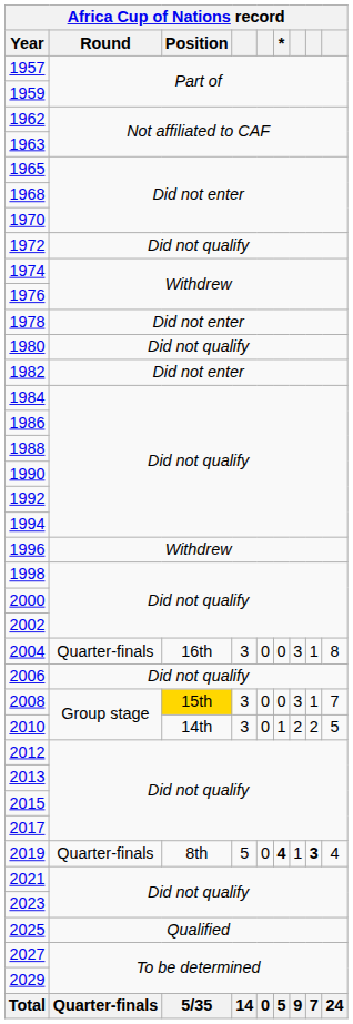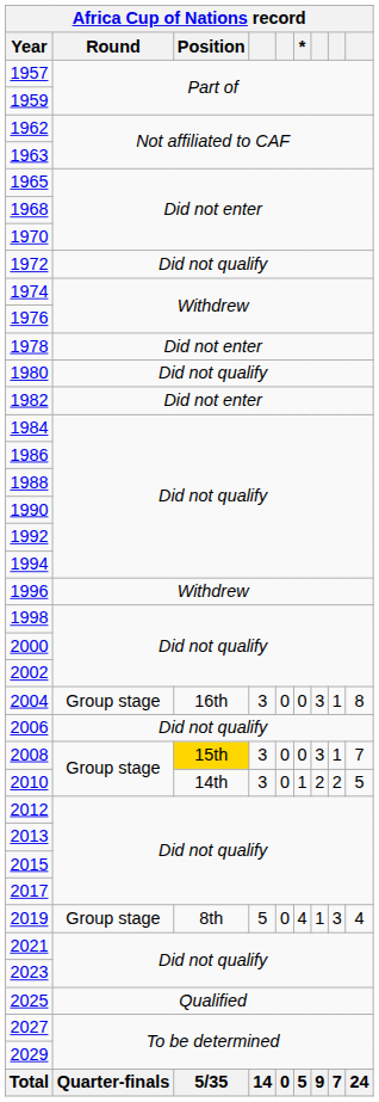 <table class="wikitable" style="text-align: center;">
 <tr>
 <th colspan=9><a href='#'>Africa Cup of Nations</a> record</th>
 </tr>
 <tr>
 <th>Year</th>
 <th>Round</th>
 <th>Position</th>
 <th></th>
 <th></th>
 <th>*</th>
 <th></th>
 <th></th>
 <th></th>
 </tr>
 <tr>
 <td> <a href='#'>1957</a></td>
 <td colspan=8 rowspan=2><em>Part of </em></td>
 </tr>
 <tr>
 <td> <a href='#'>1959</a></td>
 </tr>
 <tr>
 <td> <a href='#'>1962</a></td>
 <td colspan=8 rowspan=2><em>Not affiliated to CAF</em></td>
 </tr>
 <tr>
 <td> <a href='#'>1963</a></td>
 </tr>
 <tr>
 <td> <a href='#'>1965</a></td>
 <td colspan=8 rowspan=3><em>Did not enter</em></td>
 </tr>
 <tr>
 <td> <a href='#'>1968</a></td>
 </tr>
 <tr>
 <td> <a href='#'>1970</a></td>
 </tr>
 <tr>
 <td> <a href='#'>1972</a></td>
 <td colspan=8><em>Did not qualify</em></td>
 </tr>
 <tr>
 <td> <a href='#'>1974</a></td>
 <td colspan=8 rowspan=2><em>Withdrew</em></td>
 </tr>
 <tr>
 <td> <a href='#'>1976</a></td>
 </tr>
 <tr>
 <td> <a href='#'>1978</a></td>
 <td colspan=8><em>Did not enter</em></td>
 </tr>
 <tr>
 <td> <a href='#'>1980</a></td>
 <td colspan=8><em>Did not qualify</em></td>
 </tr>
 <tr>
 <td> <a href='#'>1982</a></td>
 <td colspan=8><em>Did not enter</em></td>
 </tr>
 <tr>
 <td> <a href='#'>1984</a></td>
 <td colspan=8 rowspan=6><em>Did not qualify</em></td>
 </tr>
 <tr>
 <td> <a href='#'>1986</a></td>
 </tr>
 <tr>
 <td> <a href='#'>1988</a></td>
 </tr>
 <tr>
 <td> <a href='#'>1990</a></td>
 </tr>
 <tr>
 <td> <a href='#'>1992</a></td>
 </tr>
 <tr>
 <td> <a href='#'>1994</a></td>
 </tr>
 <tr>
 <td> <a href='#'>1996</a></td>
 <td colspan=8><em>Withdrew</em></td>
 </tr>
 <tr>
 <td> <a href='#'>1998</a></td>
 <td colspan=8 rowspan=3><em>Did not qualify</em></td>
 </tr>
 <tr>
 <td>  <a href='#'>2000</a></td>
 </tr>
 <tr>
 <td> <a href='#'>2002</a></td>
 </tr>
 <tr>
 <td> <a href='#'>2004</a></td>
-<td>Quarter-finals</td>
+<td>Group stage</td>
 <td>16th</td>
 <td>3</td>
 <td>0</td>
 <td>0</td>
 <td>3</td>
 <td>1</td>
 <td>8</td>
 </tr>
 <tr>
 <td> <a href='#'>2006</a></td>
 <td colspan=8><em>Did not qualify</em></td>
 </tr>
 <tr>
 <td> <a href='#'>2008</a></td>
 <td rowspan=2>Group stage</td>
 <td style="background: gold;">15th</td>
 <td>3</td>
 <td>0</td>
 <td>0</td>
 <td>3</td>
 <td>1</td>
 <td>7</td>
 </tr>
 <tr>
 <td> <a href='#'>2010</a></td>
 <td>14th</td>
 <td>3</td>
 <td>0</td>
 <td>1</td>
 <td>2</td>
 <td>2</td>
 <td>5</td>
 </tr>
 <tr>
 <td>  <a href='#'>2012</a></td>
 <td colspan=8 rowspan=4><em>Did not qualify</em></td>
 </tr>
 <tr>
 <td> <a href='#'>2013</a></td>
 </tr>
 <tr>
 <td> <a href='#'>2015</a></td>
 </tr>
 <tr>
 <td> <a href='#'>2017</a></td>
 </tr>
 <tr>
 <td> <a href='#'>2019</a></td>
-<td>Quarter-finals</td>
+<td>Group stage</td>
 <td>8th</td>
 <td>5</td>
 <td>0</td>
-<td><strong>4</strong></td>
+<td>4</td>
 <td>1</td>
-<td><strong>3</strong></td>
+<td>3</td>
 <td>4</td>
 </tr>
 <tr>
 <td> <a href='#'>2021</a></td>
 <td rowspan=2 colspan=8><em>Did not qualify</em></td>
 </tr>
 <tr>
 <td> <a href='#'>2023</a></td>
 </tr>
 <tr>
 <td> <a href='#'>2025</a></td>
 <td colspan="8" rowspan="1"><em>Qualified</em></td>
 </tr>
 <tr>
 <td>   <a href='#'>2027</a></td>
 <td colspan="8" rowspan="2"><em>To be determined</em></td>
 </tr>
 <tr>
 <td> <a href='#'>2029</a></td>
 </tr>
 <tr>
 <th>Total</th>
 <th>Quarter-finals</th>
 <th>5/35</th>
 <th>14</th>
 <th>0</th>
 <th>5</th>
 <th>9</th>
 <th>7</th>
 <th>24</th>
 </tr>
 </table>
